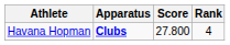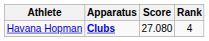 <table class=wikitable style=font-size:90%;text-align:center>
 <tr>
 <th>Athlete</th>
 <th>Apparatus</th>
 <th>Score</th>
 <th>Rank</th>
 </tr>
 <tr align=center>
 <td align=left><a href='#'>Havana Hopman</a></td>
 <td align=left><strong><a href='#'>Clubs</a></strong></td>
-<td>27.800</td>
+<td>27.080</td>
 <td>4</td>
 </tr>
 </table>
